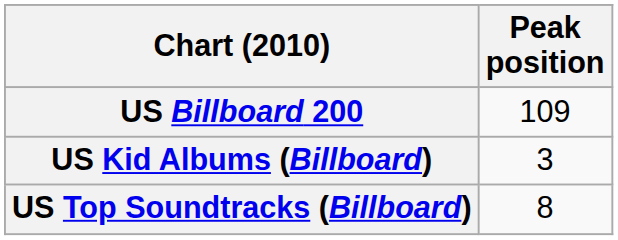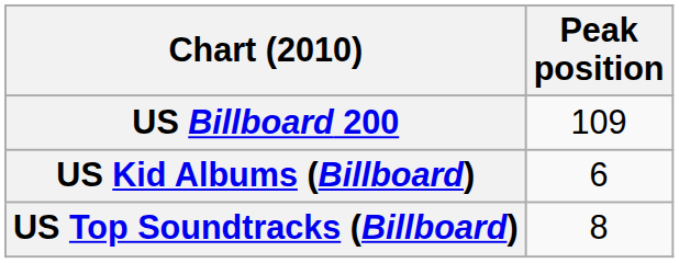 <table class="wikitable sortable plainrowheaders" style="text-align:center">
 <tr>
 <th scope="col">Chart (2010)</th>
 <th scope="col">Peak<br>position</th>
 </tr>
 <tr>
 <th scope="row">US <a href='#'><em>Billboard</em> 200</a></th>
 <td>109</td>
 </tr>
 <tr>
 <th scope="row">US <a href='#'>Kid Albums</a> (<em><a href='#'>Billboard</a></em>)</th>
-<td>3</td>
+<td>6</td>
 </tr>
 <tr>
 <th scope="row">US <a href='#'>Top Soundtracks</a> (<em><a href='#'>Billboard</a></em>)</th>
 <td>8</td>
 </tr>
 </table>
